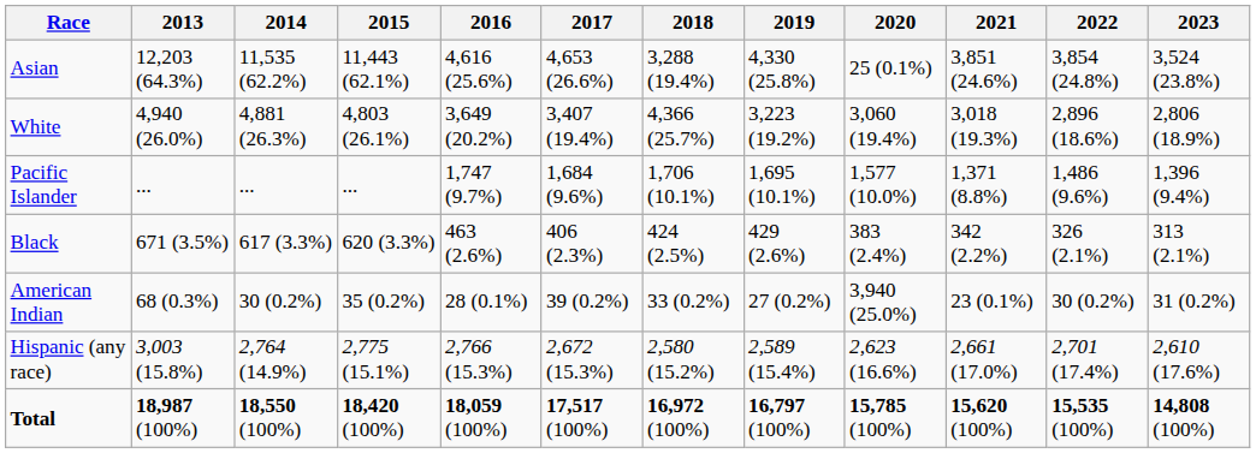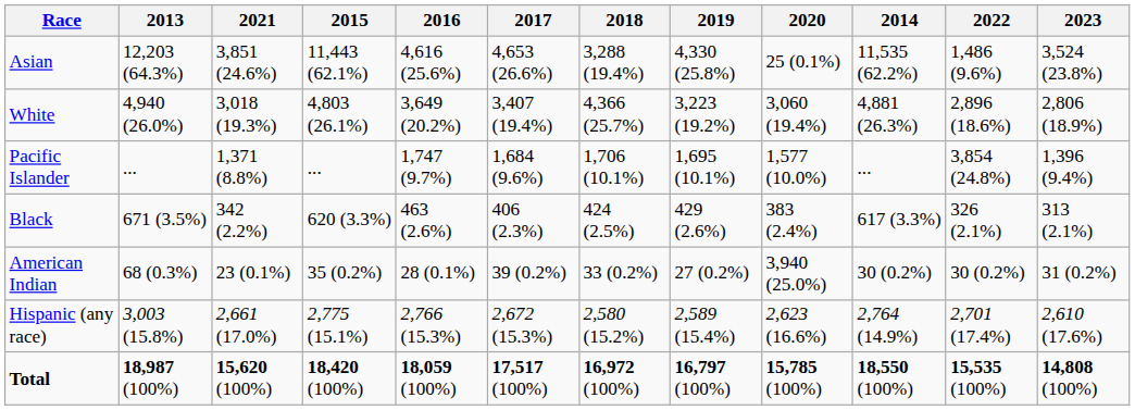 <table class="wikitable sortable" style="font-size:90%">
 <tr>
 <th><a href='#'>Race</a></th>
 <th>2013</th>
-<th>2014</th>
+<th>2021</th>
 <th>2015</th>
 <th>2016</th>
 <th>2017</th>
 <th>2018</th>
 <th>2019</th>
 <th>2020</th>
-<th>2021</th>
+<th>2014</th>
 <th>2022</th>
 <th>2023</th>
 </tr>
 <tr>
 <td><a href='#'>Asian</a></td>
 <td>12,203 (64.3%)</td>
-<td>11,535 (62.2%)</td>
+<td>3,851 (24.6%)</td>
 <td>11,443 (62.1%)</td>
 <td>4,616 (25.6%)</td>
 <td>4,653 (26.6%)</td>
 <td>3,288 (19.4%)</td>
 <td>4,330 (25.8%)</td>
 <td>25 (0.1%)</td>
-<td>3,851 (24.6%)</td>
-<td>3,854 (24.8%)</td>
+<td>11,535 (62.2%)</td>
+<td>1,486 (9.6%)</td>
 <td>3,524 (23.8%)</td>
 </tr>
 <tr>
 <td><a href='#'>White</a></td>
 <td>4,940 (26.0%)</td>
-<td>4,881 (26.3%)</td>
+<td>3,018 (19.3%)</td>
 <td>4,803 (26.1%)</td>
 <td>3,649 (20.2%)</td>
 <td>3,407 (19.4%)</td>
 <td>4,366 (25.7%)</td>
 <td>3,223 (19.2%)</td>
 <td>3,060 (19.4%)</td>
-<td>3,018 (19.3%)</td>
+<td>4,881 (26.3%)</td>
 <td>2,896 (18.6%)</td>
 <td>2,806 (18.9%)</td>
 </tr>
 <tr>
 <td><a href='#'>Pacific Islander</a></td>
 <td>...</td>
-<td>...</td>
+<td>1,371 (8.8%)</td>
 <td>...</td>
 <td>1,747 (9.7%)</td>
 <td>1,684 (9.6%)</td>
 <td>1,706 (10.1%)</td>
 <td>1,695 (10.1%)</td>
 <td>1,577 (10.0%)</td>
-<td>1,371 (8.8%)</td>
-<td>1,486 (9.6%)</td>
+<td>...</td>
+<td>3,854 (24.8%)</td>
 <td>1,396 (9.4%)</td>
 </tr>
 <tr>
 <td><a href='#'>Black</a></td>
 <td>671 (3.5%)</td>
-<td>617 (3.3%)</td>
+<td>342 (2.2%)</td>
 <td>620 (3.3%)</td>
 <td>463 (2.6%)</td>
 <td>406 (2.3%)</td>
 <td>424 (2.5%)</td>
 <td>429 (2.6%)</td>
 <td>383 (2.4%)</td>
-<td>342 (2.2%)</td>
+<td>617 (3.3%)</td>
 <td>326 (2.1%)</td>
 <td>313 (2.1%)</td>
 </tr>
 <tr>
 <td><a href='#'>American Indian</a></td>
 <td>68 (0.3%)</td>
-<td>30 (0.2%)</td>
+<td>23 (0.1%)</td>
 <td>35 (0.2%)</td>
 <td>28 (0.1%)</td>
 <td>39 (0.2%)</td>
 <td>33 (0.2%)</td>
 <td>27 (0.2%)</td>
 <td>3,940 (25.0%)</td>
-<td>23 (0.1%)</td>
+<td>30 (0.2%)</td>
 <td>30 (0.2%)</td>
 <td>31 (0.2%)</td>
 </tr>
 <tr>
 <td><a href='#'>Hispanic</a> (any race)</td>
 <td><em>3,003</em> (15.8%)</td>
-<td><em>2,764</em> (14.9%)</td>
+<td><em>2,661</em> (17.0%)</td>
 <td><em>2,775</em> (15.1%)</td>
 <td><em>2,766</em> (15.3%)</td>
 <td><em>2,672</em> (15.3%)</td>
 <td><em>2,580</em> (15.2%)</td>
 <td><em>2,589</em> (15.4%)</td>
 <td><em>2,623</em> (16.6%)</td>
-<td><em>2,661</em> (17.0%)</td>
+<td><em>2,764</em> (14.9%)</td>
 <td><em>2,701</em> (17.4%)</td>
 <td><em>2,610</em> (17.6%)</td>
 </tr>
 <tr>
 <td><strong>Total</strong></td>
 <td><strong>18,987</strong> (100%)</td>
-<td><strong>18,550</strong> (100%)</td>
+<td><strong>15,620</strong> (100%)</td>
 <td><strong>18,420</strong> (100%)</td>
 <td><strong>18,059</strong> (100%)</td>
 <td><strong>17,517</strong> (100%)</td>
 <td><strong>16,972</strong> (100%)</td>
 <td><strong>16,797</strong> (100%)</td>
 <td><strong>15,785</strong> (100%)</td>
-<td><strong>15,620</strong> (100%)</td>
+<td><strong>18,550</strong> (100%)</td>
 <td><strong>15,535</strong> (100%)</td>
 <td><strong>14,808</strong> (100%)</td>
 </tr>
 </table>
